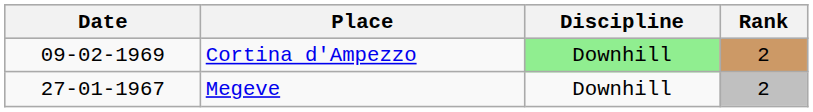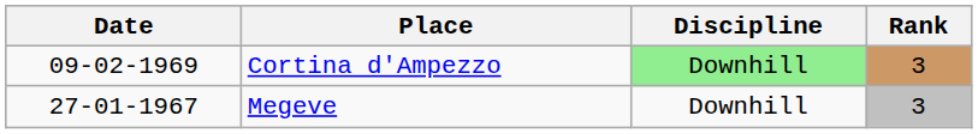 <table class="wikitable" width=40% style="font-size:100%; text-align:center;">
 <tr>
 <th>Date</th>
 <th>Place</th>
 <th>Discipline</th>
 <th>Rank</th>
 </tr>
 <tr>
 <td>09-02-1969</td>
 <td align=left> <a href='#'>Cortina d'Ampezzo</a></td>
 <td style="background: lightgreen;">Downhill</td>
-<td bgcolor=cc9966>2</td>
+<td bgcolor=cc9966>3</td>
 </tr>
 <tr>
 <td>27-01-1967</td>
 <td align=left> <a href='#'>Megeve</a></td>
 <td>Downhill</td>
-<td bgcolor=silver>2</td>
+<td bgcolor=silver>3</td>
 </tr>
 </table>
